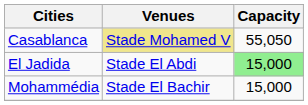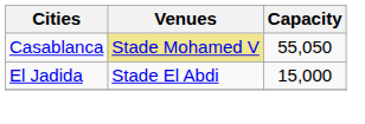 <table class="wikitable">
 <tr>
 <th>Cities</th>
 <th>Venues</th>
 <th>Capacity</th>
 </tr>
 <tr>
 <td><a href='#'>Casablanca</a></td>
 <td style="background: khaki;"><a href='#'>Stade Mohamed V</a></td>
 <td align="center">55,050</td>
 </tr>
 <tr>
 <td><a href='#'>El Jadida</a></td>
 <td><a href='#'>Stade El Abdi</a></td>
-<td align="center" style="background: lightgreen;">15,000</td>
-</tr>
-<tr>
-<td><a href='#'>Mohammédia</a></td>
-<td><a href='#'>Stade El Bachir</a></td>
 <td align="center">15,000</td>
 </tr>
 <tr>
 </tr>
 </table>
